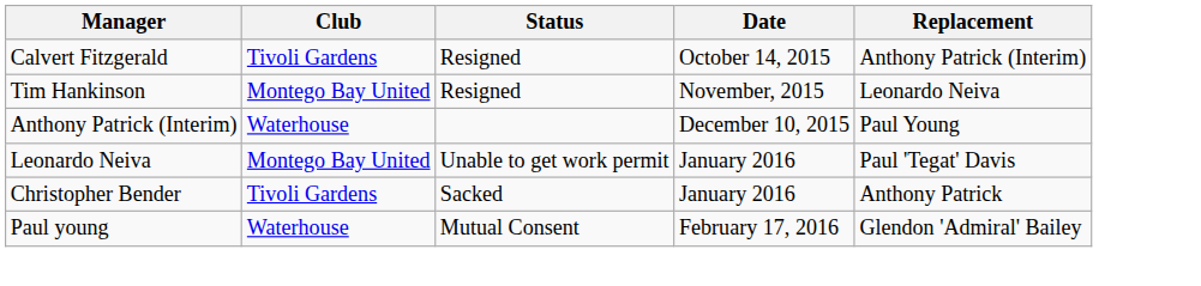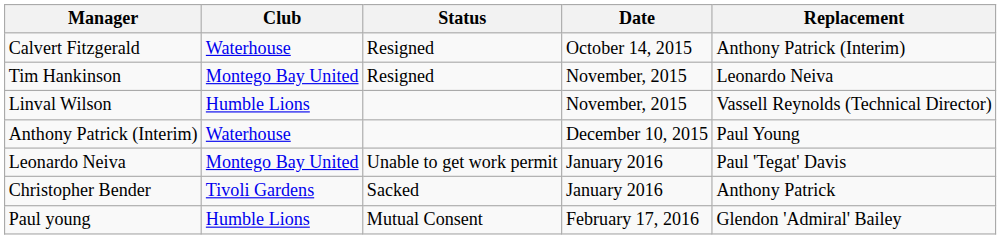 <table class="wikitable">
 <tr>
 <th>Manager</th>
 <th>Club</th>
 <th>Status</th>
 <th>Date</th>
 <th>Replacement</th>
 </tr>
 <tr>
 <td> Calvert Fitzgerald</td>
-<td><a href='#'>Tivoli Gardens</a></td>
+<td><a href='#'>Waterhouse</a></td>
 <td>Resigned</td>
 <td>October 14, 2015</td>
 <td> Anthony Patrick (Interim) </td>
 </tr>
 <tr>
 <td> Tim Hankinson</td>
 <td><a href='#'>Montego Bay United</a></td>
 <td>Resigned</td>
 <td>November, 2015</td>
 <td> Leonardo Neiva </td>
+</tr>
+<tr>
+<td> Linval Wilson</td>
+<td><a href='#'>Humble Lions</a></td>
+<td></td>
+<td>November, 2015</td>
+<td>Vassell Reynolds (Technical Director) </td>
 </tr>
 <tr>
 <td> Anthony Patrick (Interim)</td>
 <td><a href='#'>Waterhouse</a></td>
 <td></td>
 <td>December 10, 2015</td>
 <td>Paul Young</td>
 </tr>
 <tr>
 <td> Leonardo Neiva</td>
 <td><a href='#'>Montego Bay United</a></td>
 <td>Unable to get work permit</td>
 <td>January 2016</td>
 <td> Paul 'Tegat' Davis</td>
 </tr>
 <tr>
 <td> Christopher Bender</td>
 <td><a href='#'>Tivoli Gardens</a></td>
 <td>Sacked</td>
 <td>January 2016</td>
 <td> Anthony Patrick </td>
 </tr>
 <tr>
 <td> Paul young</td>
-<td><a href='#'>Waterhouse</a></td>
+<td><a href='#'>Humble Lions</a></td>
 <td>Mutual Consent</td>
 <td>February 17, 2016</td>
 <td> Glendon 'Admiral' Bailey</td>
 </tr>
 </table>
